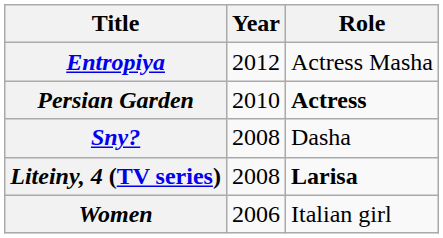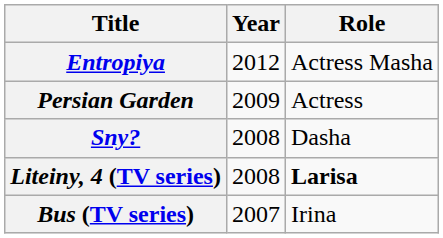 <table class="wikitable plainrowheaders sortable">
 <tr>
 <th scope="col">Title</th>
 <th scope="col">Year</th>
 <th scope="col">Role</th>
 </tr>
 <tr>
 <th scope="row"><em><a href='#'>Entropiya</a></em></th>
 <td>2012</td>
 <td>Actress Masha</td>
 </tr>
 <tr>
 <th scope="row"><em>Persian Garden</em></th>
-<td>2010</td>
-<td><strong>Actress</strong></td>
+<td>2009</td>
+<td>Actress</td>
 </tr>
 <tr>
 <th scope="row"><em><a href='#'>Sny?</a></em></th>
 <td>2008</td>
 <td>Dasha</td>
 </tr>
 <tr>
 <th scope="row"><em>Liteiny, 4</em> (<a href='#'>TV series</a>)</th>
 <td>2008</td>
 <td><strong>Larisa</strong></td>
 </tr>
 <tr>
-<th scope="row"><em>Women</em></th>
-<td>2006</td>
-<td>Italian girl</td>
+<th scope="row"><em>Bus</em> (<a href='#'>TV series</a>)</th>
+<td>2007</td>
+<td>Irina</td>
 </tr>
 </table>
